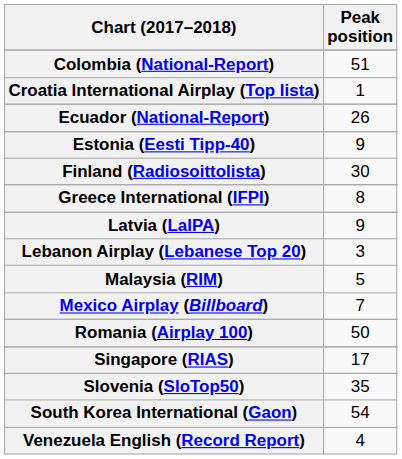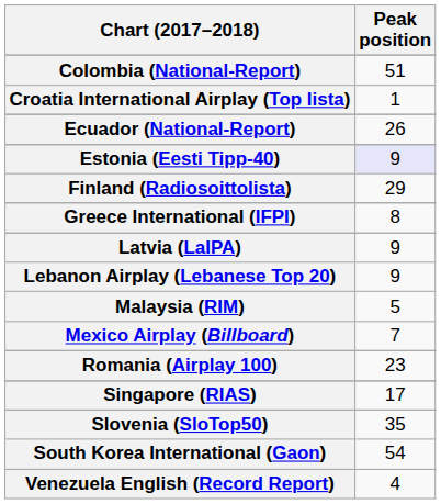 <table class="wikitable sortable plainrowheaders" style="text-align:center">
 <tr>
 <th scope="col">Chart (2017–2018)</th>
 <th scope="col">Peak<br> position</th>
 </tr>
 <tr>
 </tr>
 <tr>
 </tr>
 <tr>
 </tr>
 <tr>
 </tr>
 <tr>
 </tr>
 <tr>
 </tr>
 <tr>
 </tr>
 <tr>
 </tr>
 <tr>
 </tr>
 <tr>
 <th scope="row">Colombia (<a href='#'>National-Report</a>)</th>
 <td>51</td>
 </tr>
 <tr>
 <th scope="row">Croatia International Airplay (<a href='#'>Top lista</a>)</th>
 <td>1</td>
 </tr>
 <tr>
 </tr>
 <tr>
 </tr>
 <tr>
 </tr>
 <tr>
 <th scope="row">Ecuador (<a href='#'>National-Report</a>)</th>
 <td>26</td>
 </tr>
 <tr>
 </tr>
 <tr>
 </tr>
 <tr>
 <th scope="row">Estonia (<a href='#'>Eesti Tipp-40</a>)</th>
-<td>9</td>
+<td style="background: lavender;">9</td>
 </tr>
 <tr>
 <th scope="row">Finland (<a href='#'>Radiosoittolista</a>)</th>
-<td>30</td>
+<td>29</td>
 </tr>
 <tr>
 </tr>
 <tr>
 </tr>
 <tr>
 <th scope="row">Greece International (<a href='#'>IFPI</a>)</th>
 <td>8</td>
 </tr>
 <tr>
 </tr>
 <tr>
 </tr>
 <tr>
 </tr>
 <tr>
 </tr>
 <tr>
 <th scope="row">Latvia (<a href='#'>LaIPA</a>)</th>
 <td>9</td>
 </tr>
 <tr>
 <th scope="row">Lebanon Airplay (<a href='#'>Lebanese Top 20</a>)</th>
-<td>3</td>
+<td>9</td>
 </tr>
 <tr>
 <th scope="row">Malaysia (<a href='#'>RIM</a>)</th>
 <td>5</td>
 </tr>
 <tr>
 <th scope="row"><a href='#'>Mexico Airplay</a> (<em><a href='#'>Billboard</a></em>)</th>
 <td>7</td>
 </tr>
 <tr>
 </tr>
 <tr>
 </tr>
 <tr>
 </tr>
 <tr>
 </tr>
 <tr>
 </tr>
 <tr>
 </tr>
 <tr>
 <th scope="row">Romania (<a href='#'>Airplay 100</a>)</th>
-<td>50</td>
+<td>23</td>
 </tr>
 <tr>
 </tr>
 <tr>
 <th scope="row">Singapore (<a href='#'>RIAS</a>)</th>
 <td>17</td>
 </tr>
 <tr>
 </tr>
 <tr>
 </tr>
 <tr>
 <th scope="row">Slovenia (<a href='#'>SloTop50</a>)</th>
 <td>35</td>
 </tr>
 <tr>
 <th scope="row">South Korea International (<a href='#'>Gaon</a>)</th>
 <td>54</td>
 </tr>
 <tr>
 </tr>
 <tr>
 </tr>
 <tr>
 </tr>
 <tr>
 </tr>
 <tr>
 </tr>
 <tr>
 </tr>
 <tr>
 </tr>
 <tr>
 </tr>
 <tr>
 </tr>
 <tr>
 </tr>
 <tr>
 <th scope="row">Venezuela English (<a href='#'>Record Report</a>)</th>
 <td>4</td>
 </tr>
 </table>
